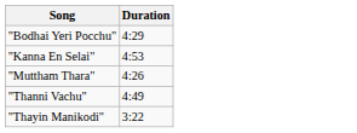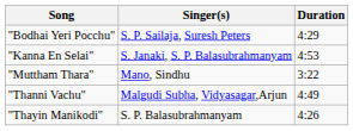 <table class="wikitable" style="font-size:95%;">
 <tr>
 <th>Song</th>
+<th>Singer(s)</th>
 <th>Duration</th>
 </tr>
 <tr>
 <td>"Bodhai Yeri Pocchu"</td>
+<td><a href='#'>S. P. Sailaja</a>, <a href='#'>Suresh Peters</a></td>
 <td>4:29</td>
 </tr>
 <tr>
 <td>"Kanna En Selai"</td>
+<td><a href='#'>S. Janaki</a>, <a href='#'>S. P. Balasubrahmanyam</a></td>
 <td>4:53</td>
 </tr>
 <tr>
 <td>"Muttham Thara"</td>
-<td>4:26</td>
+<td><a href='#'>Mano</a>, Sindhu</td>
+<td>3:22</td>
 </tr>
 <tr>
 <td>"Thanni Vachu"</td>
+<td><a href='#'>Malgudi Subha</a>, <a href='#'>Vidyasagar</a>,Arjun</td>
 <td>4:49</td>
 </tr>
 <tr>
 <td>"Thayin Manikodi"</td>
-<td>3:22</td>
+<td>S. P. Balasubrahmanyam</td>
+<td>4:26</td>
 </tr>
 </table>
